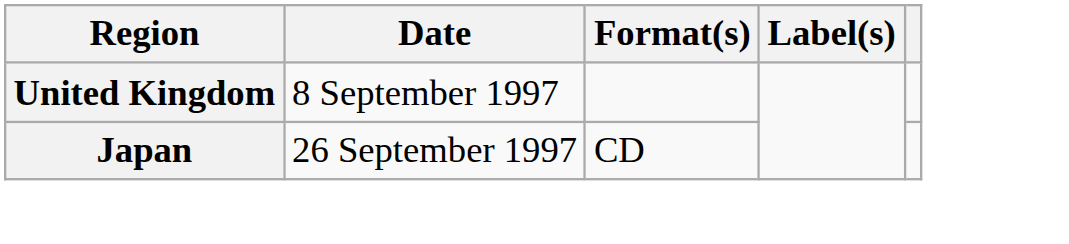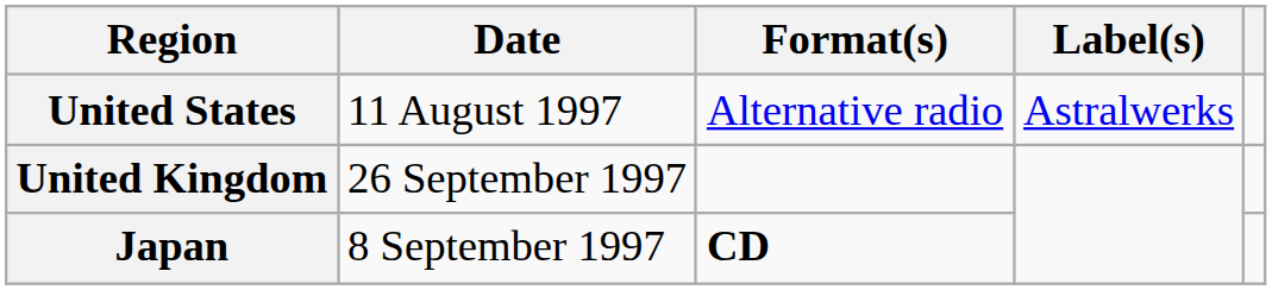 <table class="wikitable plainrowheaders">
 <tr>
 <th scope="col">Region</th>
 <th scope="col">Date</th>
 <th scope="col">Format(s)</th>
 <th scope="col">Label(s)</th>
 <th scope="col"></th>
 </tr>
 <tr>
+<th scope="row">United States</th>
+<td>11 August 1997</td>
+<td><a href='#'>Alternative radio</a></td>
+<td><a href='#'>Astralwerks</a></td>
+<td></td>
+</tr>
+<tr>
 <th scope="row">United Kingdom</th>
-<td>8 September 1997</td>
+<td>26 September 1997</td>
 <td></td>
 <td rowspan="2"></td>
 <td></td>
 </tr>
 <tr>
 <th scope="row">Japan</th>
-<td>26 September 1997</td>
-<td>CD</td>
+<td>8 September 1997</td>
+<td><strong>CD</strong></td>
 <td></td>
 </tr>
 </table>
